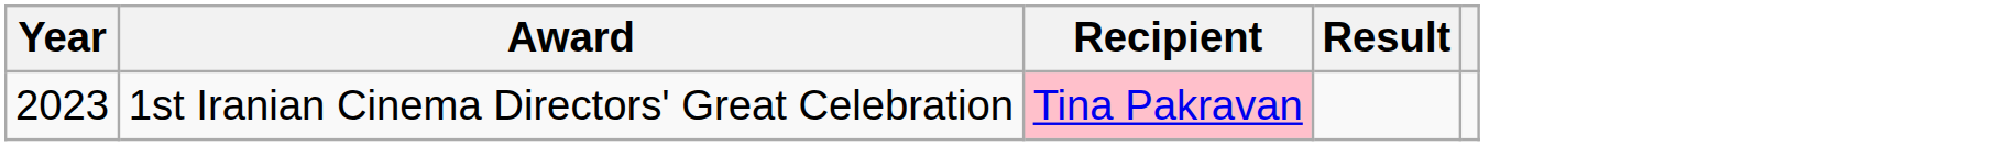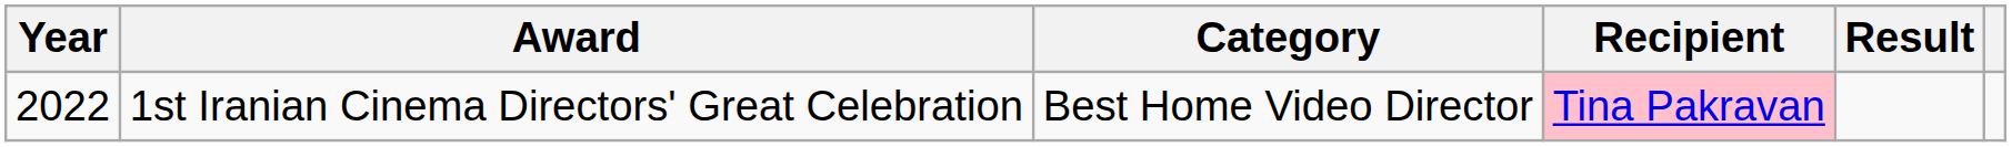 <table class="wikitable sortable">
 <tr>
 <th>Year</th>
 <th>Award</th>
+<th>Category</th>
 <th>Recipient</th>
 <th>Result</th>
 <th></th>
 </tr>
 <tr>
-<td>2023</td>
+<td>2022</td>
 <td>1st Iranian Cinema Directors' Great Celebration</td>
+<td>Best Home Video Director</td>
 <td style="background: pink;"><a href='#'>Tina Pakravan</a></td>
 <td></td>
 <td></td>
 </tr>
 </table>
